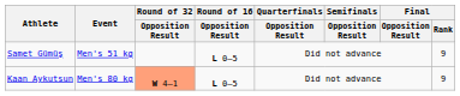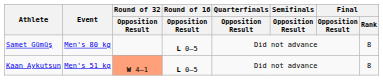 <table class="wikitable" style="font-size:90%">
 <tr>
 <th rowspan="2">Athlete</th>
 <th rowspan="2">Event</th>
 <th>Round of 32</th>
 <th>Round of 16</th>
 <th>Quarterfinals</th>
 <th>Semifinals</th>
 <th colspan=2>Final</th>
 </tr>
 <tr style="font-size:95%">
 <th>Opposition<br>Result</th>
 <th>Opposition<br>Result</th>
 <th>Opposition<br>Result</th>
 <th>Opposition<br>Result</th>
 <th>Opposition<br>Result</th>
 <th>Rank</th>
 </tr>
 <tr align=center>
 <td align=left><a href='#'>Samet Gümüş</a></td>
-<td align=left><a href='#'>Men's 51 kg</a></td>
+<td align=left><a href='#'>Men's 80 kg</a></td>
 <td></td>
 <td><br><strong>L</strong> 0–5</td>
 <td colspan=3>Did not advance</td>
-<td>9</td>
+<td>8</td>
 </tr>
 <tr align=center>
 <td align=left><a href='#'>Kaan Aykutsun</a></td>
-<td align=left><a href='#'>Men's 80 kg</a></td>
+<td align=left><a href='#'>Men's 51 kg</a></td>
 <td style="background: lightsalmon;"><br><strong>W</strong> 4–1</td>
 <td><br><strong>L</strong> 0–5</td>
 <td colspan=3>Did not advance</td>
-<td>9</td>
+<td>8</td>
 </tr>
 </table>
